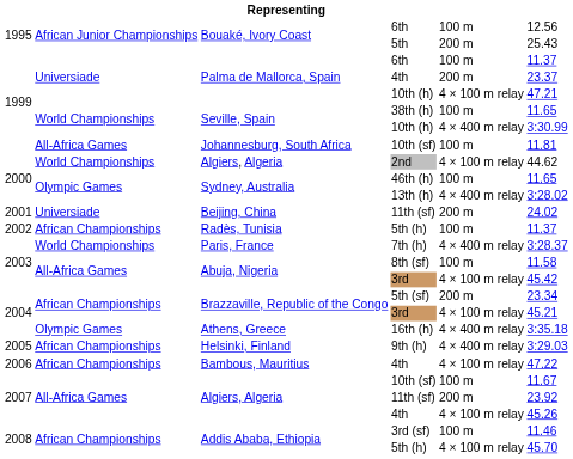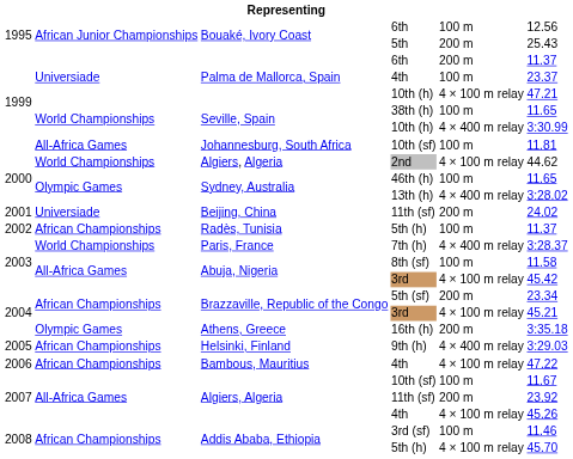 <table>
 <tr>
 <th colspan="6">Representing </th>
 </tr>
 <tr>
 <td rowspan=2>1995</td>
 <td rowspan=2><a href='#'>African Junior Championships</a></td>
 <td rowspan=2><a href='#'>Bouaké, Ivory Coast</a></td>
 <td>6th</td>
 <td>100 m</td>
 <td>12.56</td>
 </tr>
 <tr>
 <td>5th</td>
 <td>200 m</td>
 <td>25.43</td>
 </tr>
 <tr>
 <td rowspan=6>1999</td>
 <td rowspan=3><a href='#'>Universiade</a></td>
 <td rowspan=3><a href='#'>Palma de Mallorca, Spain</a></td>
 <td>6th</td>
-<td>100 m</td>
+<td>200 m</td>
 <td><a href='#'>11.37</a></td>
 </tr>
 <tr>
 <td>4th</td>
-<td>200 m</td>
+<td>100 m</td>
 <td><a href='#'>23.37</a></td>
 </tr>
 <tr>
 <td>10th (h)</td>
 <td>4 × 100 m relay</td>
 <td><a href='#'>47.21</a></td>
 </tr>
 <tr>
 <td rowspan=2><a href='#'>World Championships</a></td>
 <td rowspan=2><a href='#'>Seville, Spain</a></td>
 <td>38th (h)</td>
 <td>100 m</td>
 <td><a href='#'>11.65</a></td>
 </tr>
 <tr>
 <td>10th (h)</td>
 <td>4 × 400 m relay</td>
 <td><a href='#'>3:30.99</a></td>
 </tr>
 <tr>
 <td><a href='#'>All-Africa Games</a></td>
 <td><a href='#'>Johannesburg, South Africa</a></td>
 <td>10th (sf)</td>
 <td>100 m</td>
 <td><a href='#'>11.81</a></td>
 </tr>
 <tr>
 <td rowspan=3>2000</td>
 <td><a href='#'>World Championships</a></td>
 <td><a href='#'>Algiers</a>, <a href='#'>Algeria</a></td>
 <td bgcolor=silver>2nd</td>
 <td>4 × 100 m relay</td>
 <td>44.62</td>
 </tr>
 <tr>
 <td rowspan=2><a href='#'>Olympic Games</a></td>
 <td rowspan=2><a href='#'>Sydney, Australia</a></td>
 <td>46th (h)</td>
 <td>100 m</td>
 <td><a href='#'>11.65</a></td>
 </tr>
 <tr>
 <td>13th (h)</td>
 <td>4 × 400 m relay</td>
 <td><a href='#'>3:28.02</a></td>
 </tr>
 <tr>
 <td>2001</td>
 <td><a href='#'>Universiade</a></td>
 <td><a href='#'>Beijing, China</a></td>
 <td>11th (sf)</td>
 <td>200 m</td>
 <td><a href='#'>24.02</a></td>
 </tr>
 <tr>
 <td>2002</td>
 <td><a href='#'>African Championships</a></td>
 <td><a href='#'>Radès, Tunisia</a></td>
 <td>5th (h)</td>
 <td>100 m</td>
 <td><a href='#'>11.37</a></td>
 </tr>
 <tr>
 <td rowspan=3>2003</td>
 <td><a href='#'>World Championships</a></td>
 <td><a href='#'>Paris, France</a></td>
 <td>7th (h)</td>
 <td>4 × 400 m relay</td>
 <td><a href='#'>3:28.37</a></td>
 </tr>
 <tr>
 <td rowspan=2><a href='#'>All-Africa Games</a></td>
 <td rowspan=2><a href='#'>Abuja, Nigeria</a></td>
 <td>8th (sf)</td>
 <td>100 m</td>
 <td><a href='#'>11.58</a></td>
 </tr>
 <tr>
 <td bgcolor=cc9966>3rd</td>
 <td>4 × 100 m relay</td>
 <td><a href='#'>45.42</a></td>
 </tr>
 <tr>
 <td rowspan=3>2004</td>
 <td rowspan=2><a href='#'>African Championships</a></td>
 <td rowspan=2><a href='#'>Brazzaville, Republic of the Congo</a></td>
 <td>5th (sf)</td>
 <td>200 m</td>
 <td><a href='#'>23.34</a></td>
 </tr>
 <tr>
 <td bgcolor=cc9966>3rd</td>
 <td>4 × 100 m relay</td>
 <td><a href='#'>45.21</a></td>
 </tr>
 <tr>
 <td><a href='#'>Olympic Games</a></td>
 <td><a href='#'>Athens, Greece</a></td>
 <td>16th (h)</td>
-<td>4 × 400 m relay</td>
+<td>200 m</td>
 <td><a href='#'>3:35.18</a></td>
 </tr>
 <tr>
 <td>2005</td>
 <td><a href='#'>African Championships</a></td>
 <td><a href='#'>Helsinki, Finland</a></td>
 <td>9th (h)</td>
 <td>4 × 400 m relay</td>
 <td><a href='#'>3:29.03</a></td>
 </tr>
 <tr>
 <td>2006</td>
 <td><a href='#'>African Championships</a></td>
 <td><a href='#'>Bambous, Mauritius</a></td>
 <td>4th</td>
 <td>4 × 100 m relay</td>
 <td><a href='#'>47.22</a></td>
 </tr>
 <tr>
 <td rowspan=3>2007</td>
 <td rowspan=3><a href='#'>All-Africa Games</a></td>
 <td rowspan=3><a href='#'>Algiers, Algeria</a></td>
 <td>10th (sf)</td>
 <td>100 m</td>
 <td><a href='#'>11.67</a></td>
 </tr>
 <tr>
 <td>11th (sf)</td>
 <td>200 m</td>
 <td><a href='#'>23.92</a></td>
 </tr>
 <tr>
 <td>4th</td>
 <td>4 × 100 m relay</td>
 <td><a href='#'>45.26</a></td>
 </tr>
 <tr>
 <td rowspan=2>2008</td>
 <td rowspan=2><a href='#'>African Championships</a></td>
 <td rowspan=2><a href='#'>Addis Ababa, Ethiopia</a></td>
 <td>3rd (sf)</td>
 <td>100 m</td>
 <td><a href='#'>11.46</a></td>
 </tr>
 <tr>
 <td>5th (h)</td>
 <td>4 × 100 m relay</td>
 <td><a href='#'>45.70</a></td>
 </tr>
 </table>
